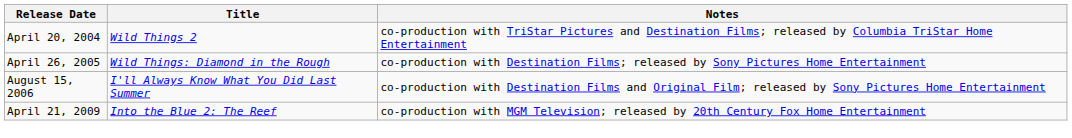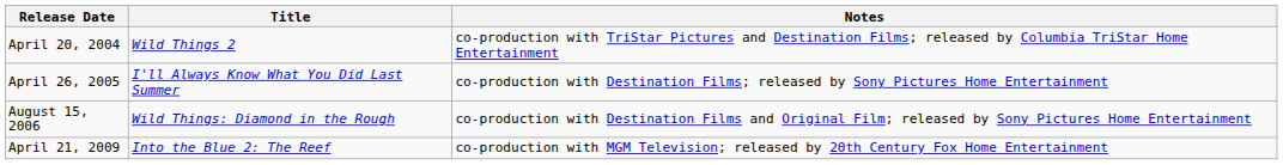 <table class="wikitable sortable">
 <tr>
 <th>Release Date</th>
 <th>Title</th>
 <th>Notes</th>
 </tr>
 <tr>
 <td>April 20, 2004</td>
 <td><em><a href='#'>Wild Things 2</a></em></td>
 <td>co-production with <a href='#'>TriStar Pictures</a> and <a href='#'>Destination Films</a>; released by <a href='#'>Columbia TriStar Home Entertainment</a></td>
 </tr>
 <tr>
 <td>April 26, 2005</td>
-<td><em><a href='#'>Wild Things: Diamond in the Rough</a></em></td>
+<td><em><a href='#'>I'll Always Know What You Did Last Summer</a></em></td>
 <td>co-production with <a href='#'>Destination Films</a>; released by <a href='#'>Sony Pictures Home Entertainment</a></td>
 </tr>
 <tr>
 <td>August 15, 2006</td>
-<td><em><a href='#'>I'll Always Know What You Did Last Summer</a></em></td>
+<td><em><a href='#'>Wild Things: Diamond in the Rough</a></em></td>
 <td>co-production with <a href='#'>Destination Films</a> and <a href='#'>Original Film</a>; released by <a href='#'>Sony Pictures Home Entertainment</a></td>
 </tr>
 <tr>
 <td>April 21, 2009</td>
 <td><em><a href='#'>Into the Blue 2: The Reef</a></em></td>
 <td>co-production with <a href='#'>MGM Television</a>; released by <a href='#'>20th Century Fox Home Entertainment</a></td>
 </tr>
 </table>
